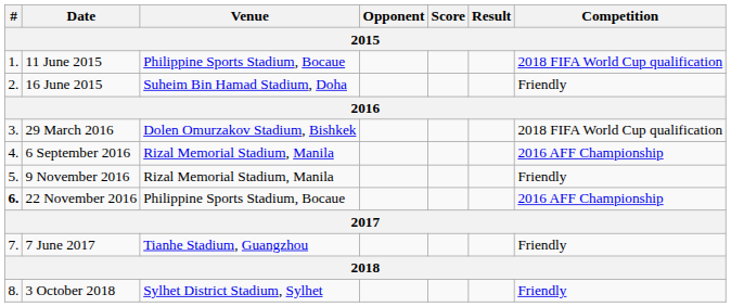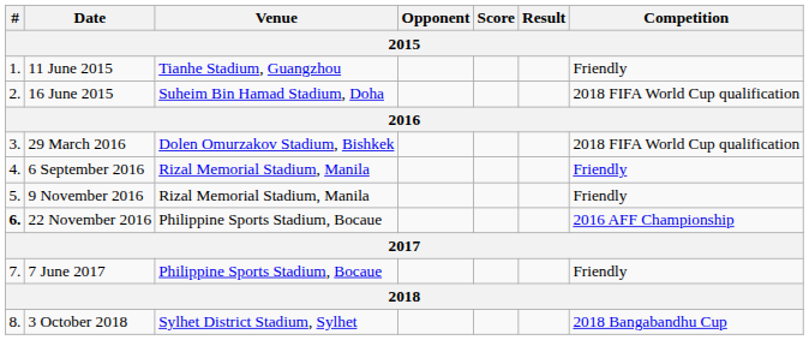 <table class="wikitable">
 <tr>
 <th>#</th>
 <th>Date</th>
 <th>Venue</th>
 <th>Opponent</th>
 <th>Score</th>
 <th>Result</th>
 <th>Competition</th>
 </tr>
 <tr>
 <th colspan="7">2015</th>
 </tr>
 <tr>
 <td>1.</td>
 <td>11 June 2015</td>
-<td><a href='#'>Philippine Sports Stadium</a>, <a href='#'>Bocaue</a></td>
+<td><a href='#'>Tianhe Stadium</a>, <a href='#'>Guangzhou</a></td>
 <td></td>
 <td></td>
 <td></td>
-<td><a href='#'>2018 FIFA World Cup qualification</a></td>
+<td>Friendly</td>
 </tr>
 <tr>
 <td>2.</td>
 <td>16 June 2015</td>
 <td><a href='#'>Suheim Bin Hamad Stadium</a>, <a href='#'>Doha</a></td>
 <td></td>
 <td></td>
 <td></td>
-<td>Friendly</td>
+<td>2018 FIFA World Cup qualification</td>
 </tr>
 <tr>
 <th colspan="7">2016</th>
 </tr>
 <tr>
 <td>3.</td>
 <td>29 March 2016</td>
 <td><a href='#'>Dolen Omurzakov Stadium</a>, <a href='#'>Bishkek</a></td>
 <td></td>
 <td></td>
 <td></td>
 <td>2018 FIFA World Cup qualification</td>
 </tr>
 <tr>
 <td>4.</td>
 <td>6 September 2016</td>
 <td><a href='#'>Rizal Memorial Stadium</a>, <a href='#'>Manila</a></td>
 <td></td>
 <td></td>
 <td></td>
-<td><a href='#'>2016 AFF Championship</a></td>
+<td><a href='#'>Friendly</a></td>
 </tr>
 <tr>
 <td>5.</td>
 <td>9 November 2016</td>
 <td>Rizal Memorial Stadium, Manila</td>
 <td></td>
 <td></td>
 <td></td>
 <td>Friendly</td>
 </tr>
 <tr>
 <td><strong>6.</strong></td>
 <td>22 November 2016</td>
 <td>Philippine Sports Stadium, Bocaue</td>
 <td></td>
 <td></td>
 <td></td>
 <td><a href='#'>2016 AFF Championship</a></td>
 </tr>
 <tr>
 <th colspan="7">2017</th>
 </tr>
 <tr>
 <td>7.</td>
 <td>7 June 2017</td>
-<td><a href='#'>Tianhe Stadium</a>, <a href='#'>Guangzhou</a></td>
+<td><a href='#'>Philippine Sports Stadium</a>, <a href='#'>Bocaue</a></td>
 <td></td>
 <td></td>
 <td></td>
 <td>Friendly</td>
 </tr>
 <tr>
 <th colspan="7">2018</th>
 </tr>
 <tr>
 <td>8.</td>
 <td>3 October 2018</td>
 <td><a href='#'>Sylhet District Stadium</a>, <a href='#'>Sylhet</a></td>
 <td></td>
 <td></td>
 <td></td>
-<td><a href='#'>Friendly</a></td>
+<td><a href='#'>2018 Bangabandhu Cup</a></td>
 </tr>
 </table>
